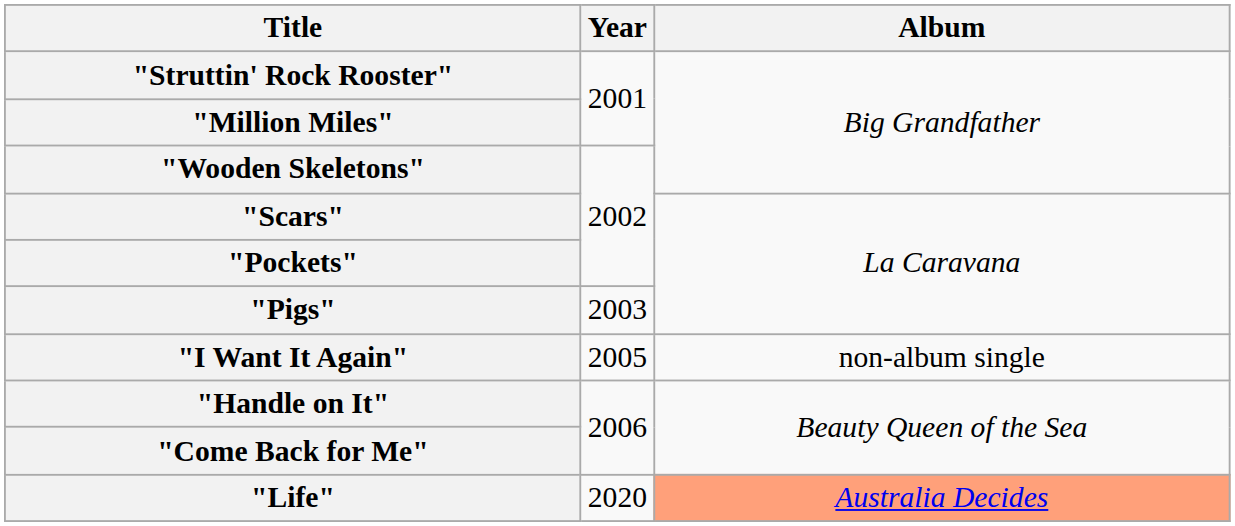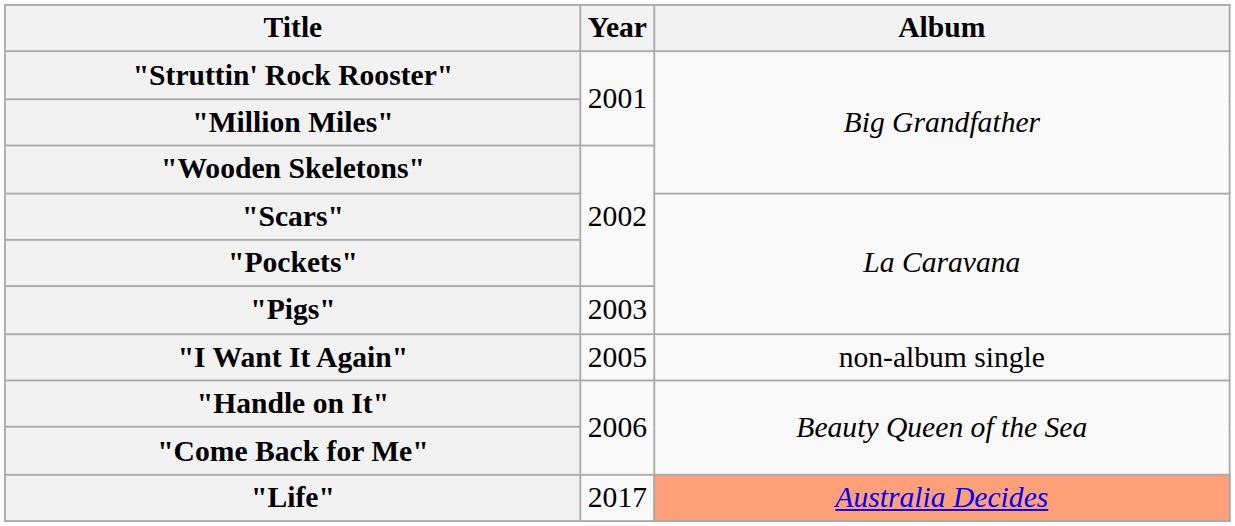 <table class="wikitable plainrowheaders" style="text-align:center;" border="1">
 <tr>
 <th scope="col" style="width:19em;">Title</th>
 <th scope="col" style="width:1em;">Year</th>
 <th scope="col" style="width:19em;">Album</th>
 </tr>
 <tr>
 <th scope="row">"Struttin' Rock Rooster"</th>
 <td rowspan="2">2001</td>
 <td rowspan="3"><em>Big Grandfather</em></td>
 </tr>
 <tr>
 <th scope="row">"Million Miles"</th>
 </tr>
 <tr>
 <th scope="row">"Wooden Skeletons"</th>
 <td rowspan="3">2002</td>
 </tr>
 <tr>
 <th scope="row">"Scars"</th>
 <td rowspan="3"><em>La Caravana</em></td>
 </tr>
 <tr>
 <th scope="row">"Pockets"</th>
 </tr>
 <tr>
 <th scope="row">"Pigs"</th>
 <td>2003</td>
 </tr>
 <tr>
 <th scope="row">"I Want It Again"</th>
 <td>2005</td>
 <td>non-album single</td>
 </tr>
 <tr>
 <th scope="row">"Handle on It"</th>
 <td rowspan="2">2006</td>
 <td rowspan="2"><em>Beauty Queen of the Sea</em></td>
 </tr>
 <tr>
 <th scope="row">"Come Back for Me"</th>
 </tr>
 <tr>
 <th scope="row">"Life"</th>
-<td>2020</td>
+<td>2017</td>
 <td style="background: lightsalmon;"><em><a href='#'>Australia Decides</a></em></td>
 </tr>
 </table>
